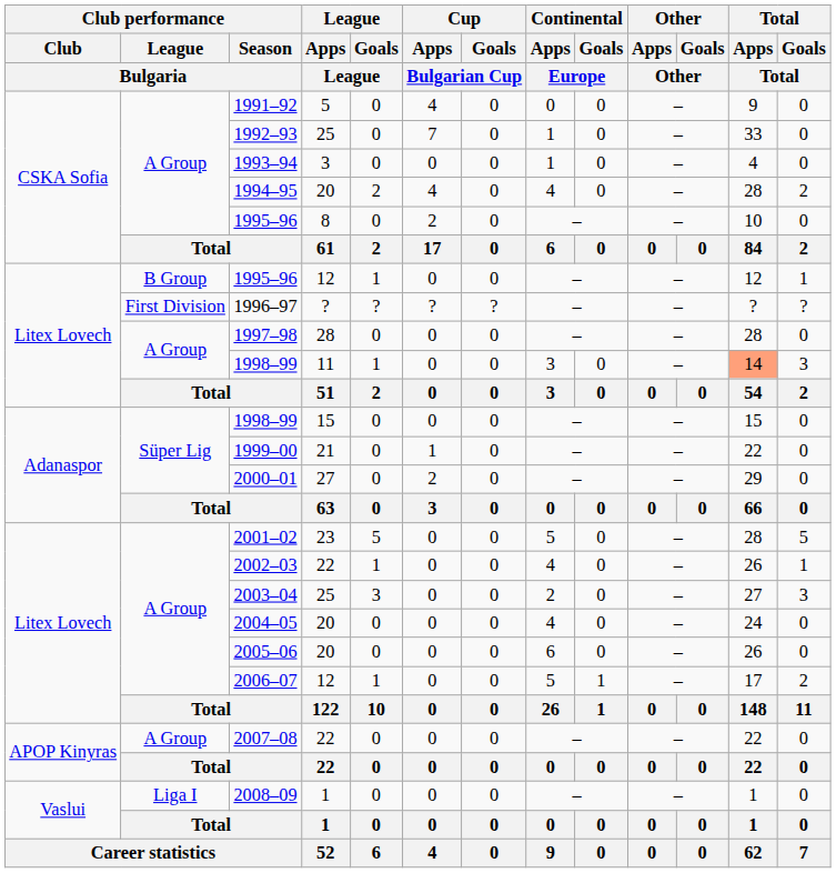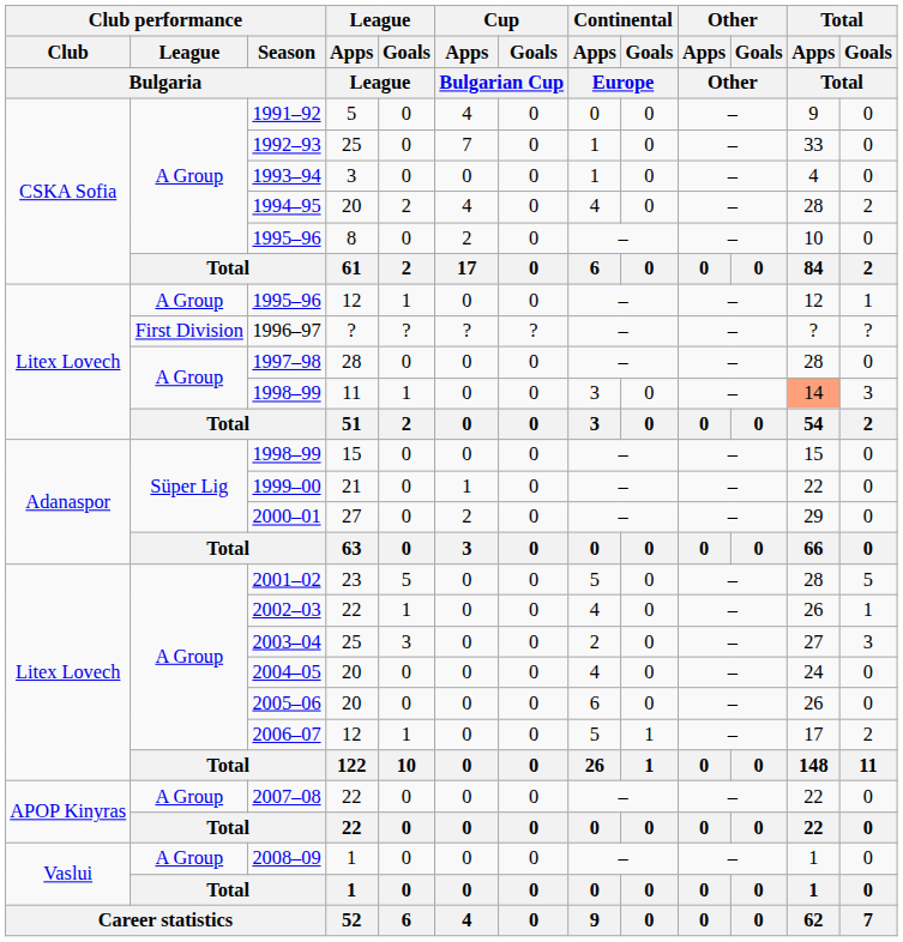 <table class="wikitable" style="text-align: center">
 <tr>
 <th Colspan="3">Club performance</th>
 <th Colspan="2">League</th>
 <th Colspan="2">Cup</th>
 <th Colspan="2">Continental</th>
 <th Colspan="2">Other</th>
 <th Colspan="3">Total</th>
 </tr>
 <tr>
 <th>Club</th>
 <th>League</th>
 <th>Season</th>
 <th>Apps</th>
 <th>Goals</th>
 <th>Apps</th>
 <th>Goals</th>
 <th>Apps</th>
 <th>Goals</th>
 <th>Apps</th>
 <th>Goals</th>
 <th>Apps</th>
 <th>Goals</th>
 </tr>
 <tr>
 <th Colspan="3">Bulgaria</th>
 <th Colspan="2">League</th>
 <th Colspan="2"><a href='#'>Bulgarian Cup</a></th>
 <th Colspan="2"><a href='#'>Europe</a></th>
 <th Colspan="2">Other</th>
 <th Colspan="2">Total</th>
 </tr>
 <tr>
 <td rowspan="6" valign="center"><a href='#'>CSKA Sofia</a></td>
 <td rowspan="5"><a href='#'>A Group</a></td>
 <td><a href='#'>1991–92</a></td>
 <td>5</td>
 <td>0</td>
 <td>4</td>
 <td>0</td>
 <td>0</td>
 <td>0</td>
 <td colspan="2">–</td>
 <td>9</td>
 <td>0</td>
 </tr>
 <tr>
 <td><a href='#'>1992–93</a></td>
 <td>25</td>
 <td>0</td>
 <td>7</td>
 <td>0</td>
 <td>1</td>
 <td>0</td>
 <td colspan="2">–</td>
 <td>33</td>
 <td>0</td>
 </tr>
 <tr>
 <td><a href='#'>1993–94</a></td>
 <td>3</td>
 <td>0</td>
 <td>0</td>
 <td>0</td>
 <td>1</td>
 <td>0</td>
 <td colspan="2">–</td>
 <td>4</td>
 <td>0</td>
 </tr>
 <tr>
 <td><a href='#'>1994–95</a></td>
 <td>20</td>
 <td>2</td>
 <td>4</td>
 <td>0</td>
 <td>4</td>
 <td>0</td>
 <td colspan="2">–</td>
 <td>28</td>
 <td>2</td>
 </tr>
 <tr>
 <td><a href='#'>1995–96</a></td>
 <td>8</td>
 <td>0</td>
 <td>2</td>
 <td>0</td>
 <td colspan="2">–</td>
 <td colspan="2">–</td>
 <td>10</td>
 <td>0</td>
 </tr>
 <tr>
 <th colspan="2">Total</th>
 <th>61</th>
 <th>2</th>
 <th>17</th>
 <th>0</th>
 <th>6</th>
 <th>0</th>
 <th>0</th>
 <th>0</th>
 <th>84</th>
 <th>2</th>
 </tr>
 <tr>
 <td rowspan="5" valign="center"><a href='#'>Litex Lovech</a></td>
-<td><a href='#'>B Group</a></td>
+<td><a href='#'>A Group</a></td>
 <td><a href='#'>1995–96</a></td>
 <td>12</td>
 <td>1</td>
 <td>0</td>
 <td>0</td>
 <td colspan="2">–</td>
 <td colspan="2">–</td>
 <td>12</td>
 <td>1</td>
 </tr>
 <tr>
 <td><a href='#'>First Division</a></td>
 <td>1996–97</td>
 <td>?</td>
 <td>?</td>
 <td>?</td>
 <td>?</td>
 <td colspan="2">–</td>
 <td colspan="2">–</td>
 <td>?</td>
 <td>?</td>
 </tr>
 <tr>
 <td rowspan="2"><a href='#'>A Group</a></td>
 <td><a href='#'>1997–98</a></td>
 <td>28</td>
 <td>0</td>
 <td>0</td>
 <td>0</td>
 <td colspan="2">–</td>
 <td colspan="2">–</td>
 <td>28</td>
 <td>0</td>
 </tr>
 <tr>
 <td><a href='#'>1998–99</a></td>
 <td>11</td>
 <td>1</td>
 <td>0</td>
 <td>0</td>
 <td>3</td>
 <td>0</td>
 <td colspan="2">–</td>
 <td style="background: lightsalmon;">14</td>
 <td>3</td>
 </tr>
 <tr>
 <th colspan="2">Total</th>
 <th>51</th>
 <th>2</th>
 <th>0</th>
 <th>0</th>
 <th>3</th>
 <th>0</th>
 <th>0</th>
 <th>0</th>
 <th>54</th>
 <th>2</th>
 </tr>
 <tr>
 <td rowspan="4" valign="center"><a href='#'>Adanaspor</a></td>
 <td rowspan="3"><a href='#'>Süper Lig</a></td>
 <td><a href='#'>1998–99</a></td>
 <td>15</td>
 <td>0</td>
 <td>0</td>
 <td>0</td>
 <td colspan="2">–</td>
 <td colspan="2">–</td>
 <td>15</td>
 <td>0</td>
 </tr>
 <tr>
 <td><a href='#'>1999–00</a></td>
 <td>21</td>
 <td>0</td>
 <td>1</td>
 <td>0</td>
 <td colspan="2">–</td>
 <td colspan="2">–</td>
 <td>22</td>
 <td>0</td>
 </tr>
 <tr>
 <td><a href='#'>2000–01</a></td>
 <td>27</td>
 <td>0</td>
 <td>2</td>
 <td>0</td>
 <td colspan="2">–</td>
 <td colspan="2">–</td>
 <td>29</td>
 <td>0</td>
 </tr>
 <tr>
 <th colspan="2">Total</th>
 <th>63</th>
 <th>0</th>
 <th>3</th>
 <th>0</th>
 <th>0</th>
 <th>0</th>
 <th>0</th>
 <th>0</th>
 <th>66</th>
 <th>0</th>
 </tr>
 <tr>
 <td rowspan="7" valign="center"><a href='#'>Litex Lovech</a></td>
 <td rowspan="6"><a href='#'>A Group</a></td>
 <td><a href='#'>2001–02</a></td>
 <td>23</td>
 <td>5</td>
 <td>0</td>
 <td>0</td>
 <td>5</td>
 <td>0</td>
 <td colspan="2">–</td>
 <td>28</td>
 <td>5</td>
 </tr>
 <tr>
 <td><a href='#'>2002–03</a></td>
 <td>22</td>
 <td>1</td>
 <td>0</td>
 <td>0</td>
 <td>4</td>
 <td>0</td>
 <td colspan="2">–</td>
 <td>26</td>
 <td>1</td>
 </tr>
 <tr>
 <td><a href='#'>2003–04</a></td>
 <td>25</td>
 <td>3</td>
 <td>0</td>
 <td>0</td>
 <td>2</td>
 <td>0</td>
 <td colspan="2">–</td>
 <td>27</td>
 <td>3</td>
 </tr>
 <tr>
 <td><a href='#'>2004–05</a></td>
 <td>20</td>
 <td>0</td>
 <td>0</td>
 <td>0</td>
 <td>4</td>
 <td>0</td>
 <td colspan="2">–</td>
 <td>24</td>
 <td>0</td>
 </tr>
 <tr>
 <td><a href='#'>2005–06</a></td>
 <td>20</td>
 <td>0</td>
 <td>0</td>
 <td>0</td>
 <td>6</td>
 <td>0</td>
 <td colspan="2">–</td>
 <td>26</td>
 <td>0</td>
 </tr>
 <tr>
 <td><a href='#'>2006–07</a></td>
 <td>12</td>
 <td>1</td>
 <td>0</td>
 <td>0</td>
 <td>5</td>
 <td>1</td>
 <td colspan="2">–</td>
 <td>17</td>
 <td>2</td>
 </tr>
 <tr>
 <th colspan="2">Total</th>
 <th>122</th>
 <th>10</th>
 <th>0</th>
 <th>0</th>
 <th>26</th>
 <th>1</th>
 <th>0</th>
 <th>0</th>
 <th>148</th>
 <th>11</th>
 </tr>
 <tr>
 <td rowspan="2" valign="center"><a href='#'>APOP Kinyras</a></td>
 <td><a href='#'>A Group</a></td>
 <td><a href='#'>2007–08</a></td>
 <td>22</td>
 <td>0</td>
 <td>0</td>
 <td>0</td>
 <td colspan="2">–</td>
 <td colspan="2">–</td>
 <td>22</td>
 <td>0</td>
 </tr>
 <tr>
 <th colspan="2">Total</th>
 <th>22</th>
 <th>0</th>
 <th>0</th>
 <th>0</th>
 <th>0</th>
 <th>0</th>
 <th>0</th>
 <th>0</th>
 <th>22</th>
 <th>0</th>
 </tr>
 <tr>
 <td rowspan="2" valign="center"><a href='#'>Vaslui</a></td>
-<td><a href='#'>Liga I</a></td>
+<td><a href='#'>A Group</a></td>
 <td><a href='#'>2008–09</a></td>
 <td>1</td>
 <td>0</td>
 <td>0</td>
 <td>0</td>
 <td colspan="2">–</td>
 <td colspan="2">–</td>
 <td>1</td>
 <td>0</td>
 </tr>
 <tr>
 <th colspan="2">Total</th>
 <th>1</th>
 <th>0</th>
 <th>0</th>
 <th>0</th>
 <th>0</th>
 <th>0</th>
 <th>0</th>
 <th>0</th>
 <th>1</th>
 <th>0</th>
 </tr>
 <tr>
 <th colspan="3">Career statistics</th>
 <th>52</th>
 <th>6</th>
 <th>4</th>
 <th>0</th>
 <th>9</th>
 <th>0</th>
 <th>0</th>
 <th>0</th>
 <th>62</th>
 <th>7</th>
 </tr>
 </table>
